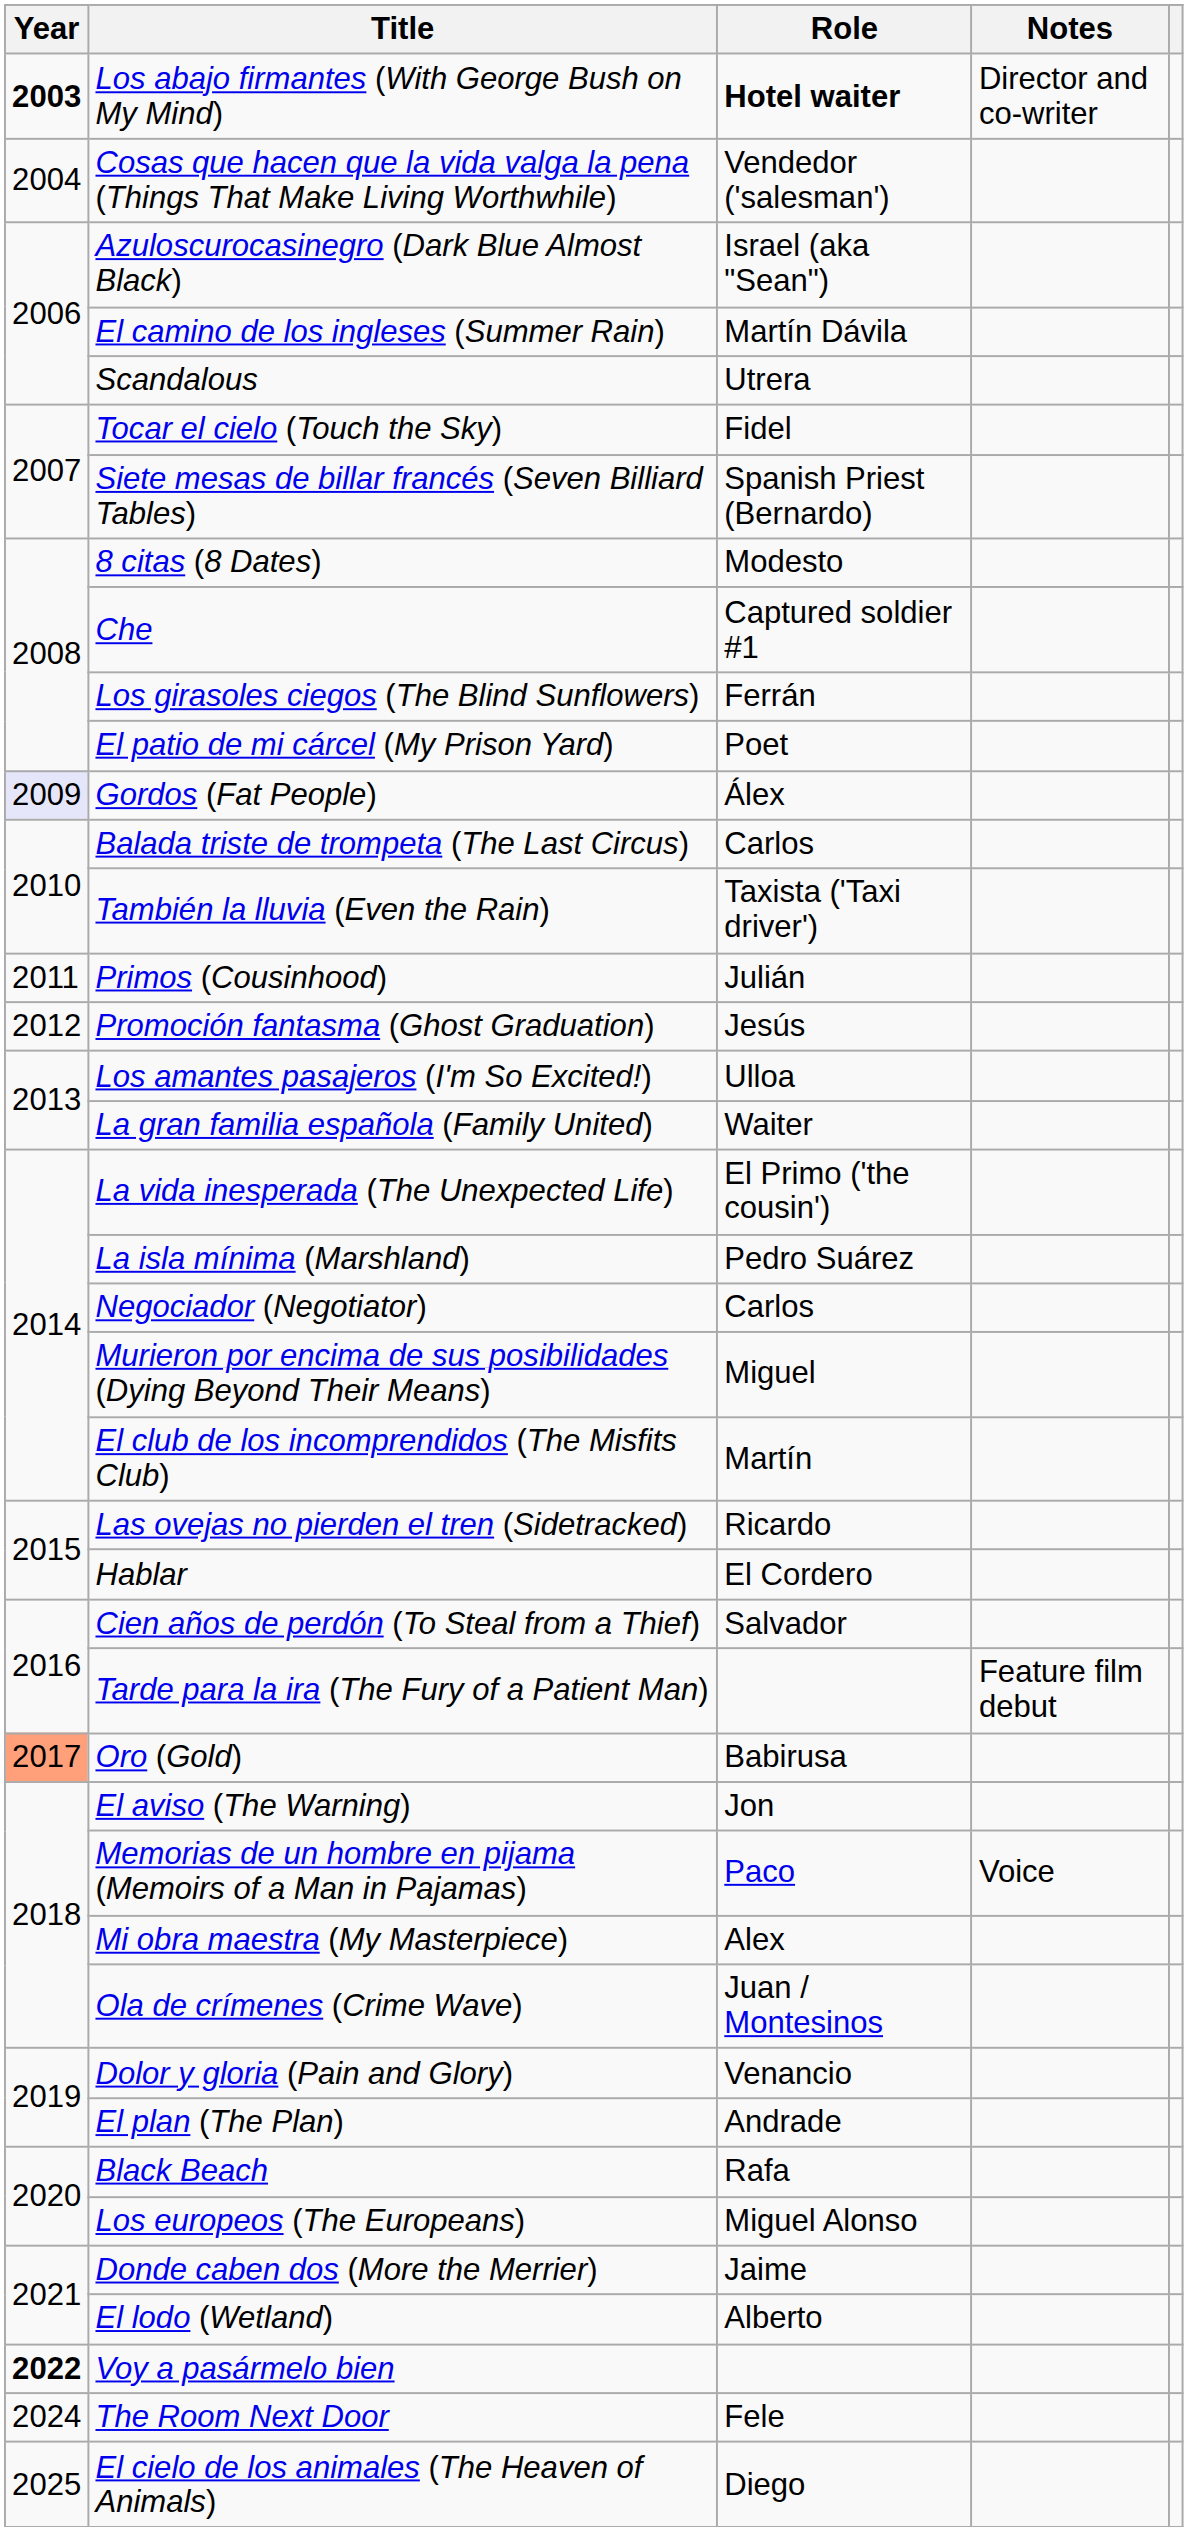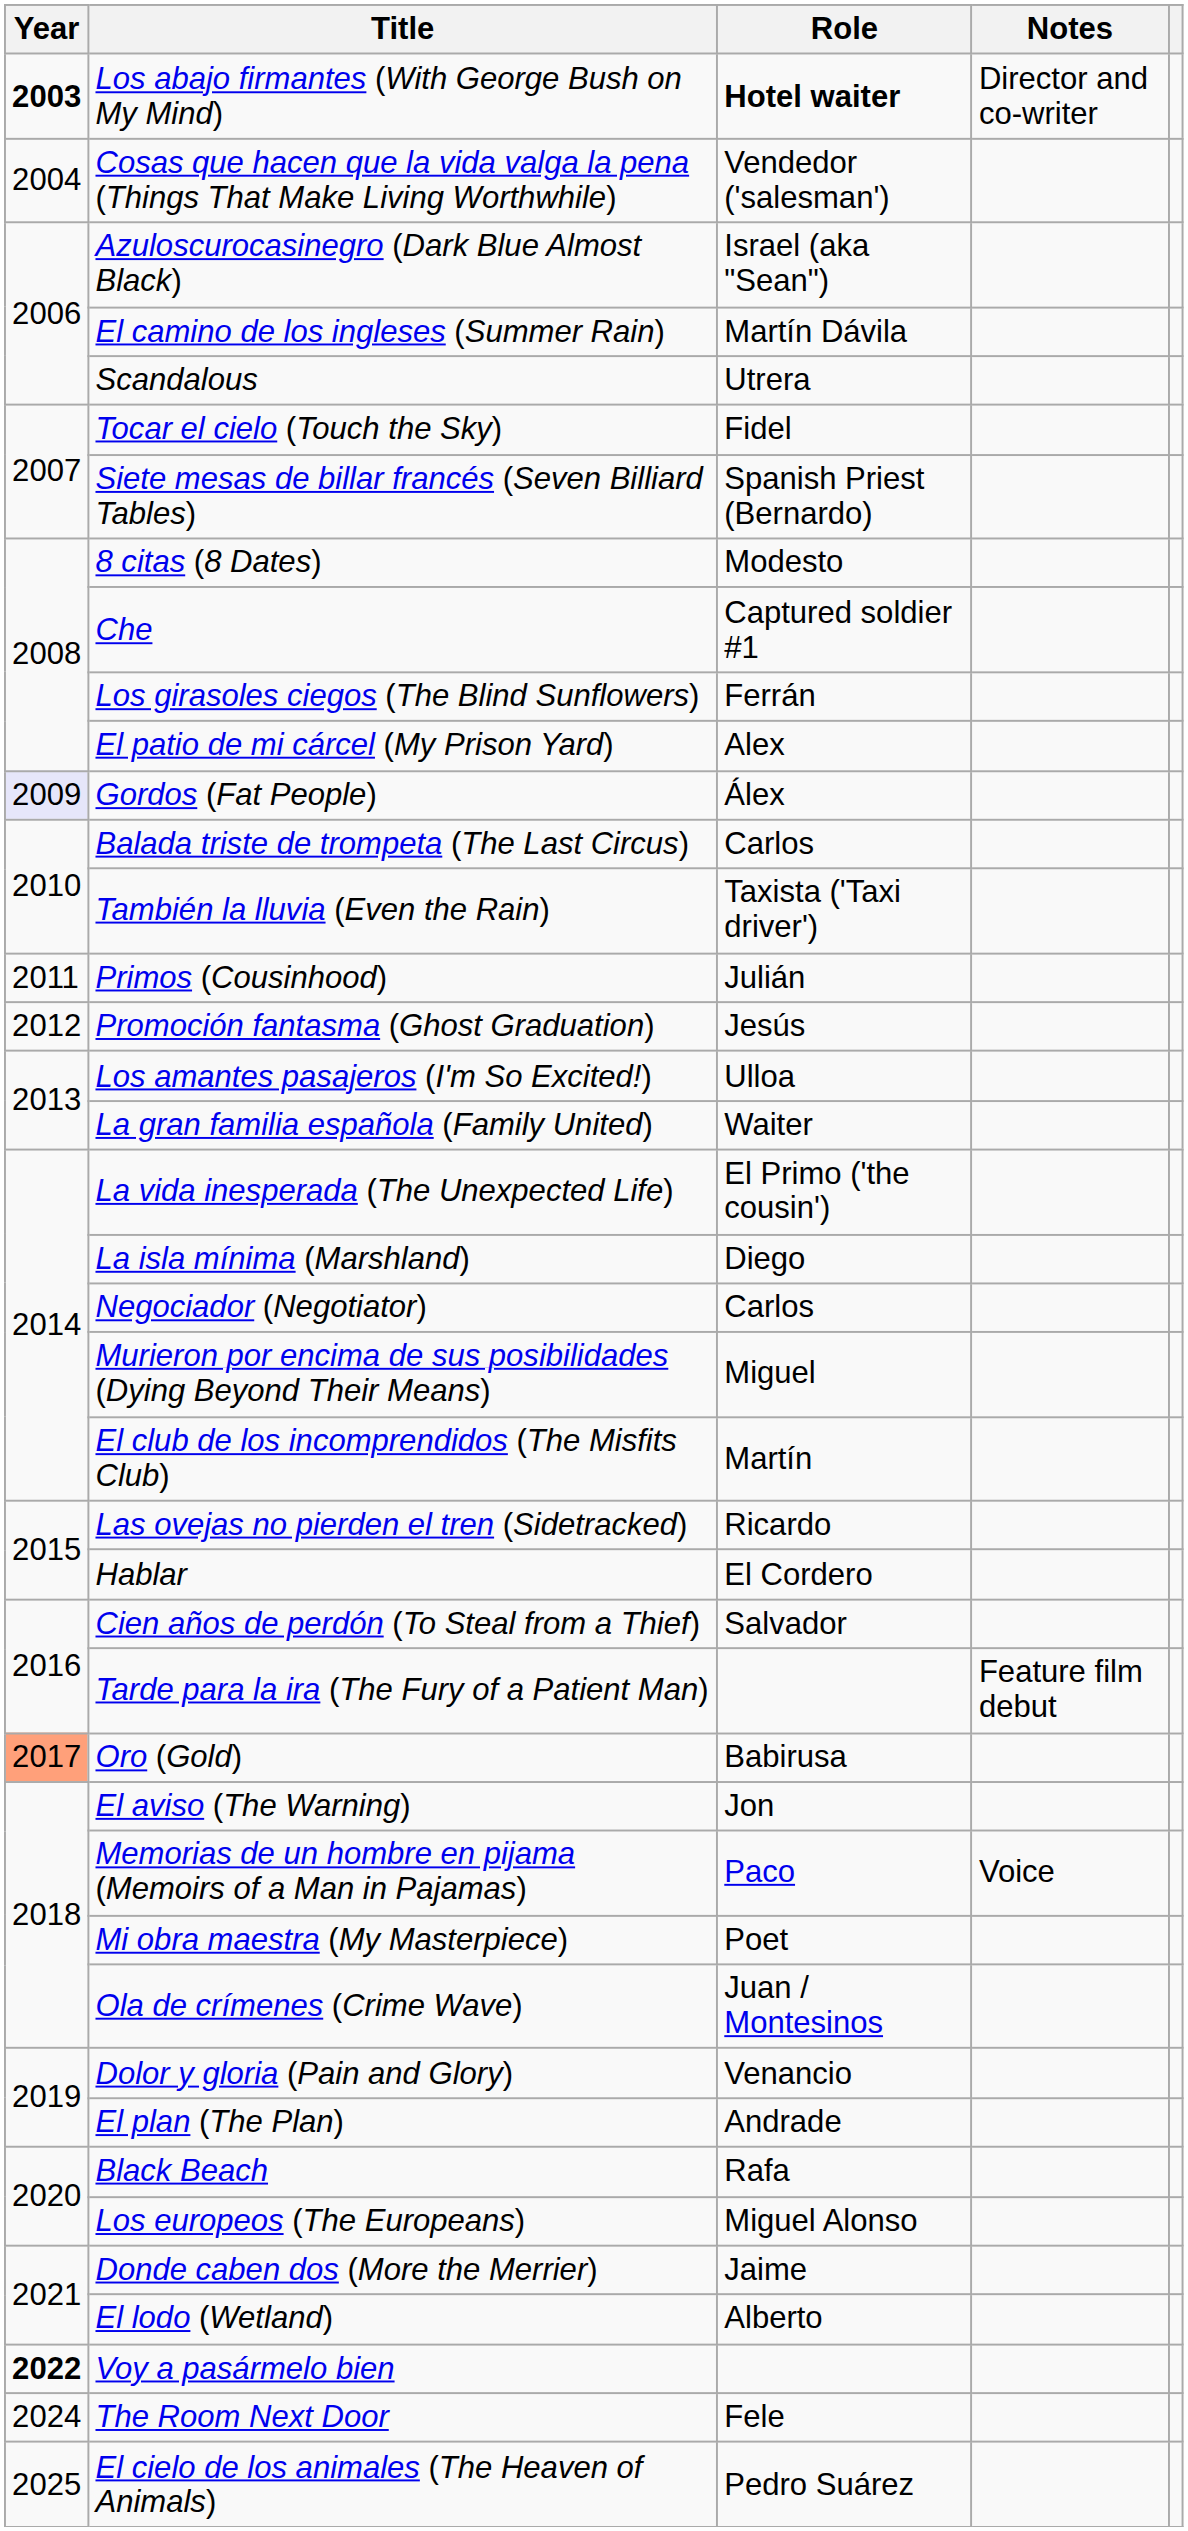 <table class="wikitable">
 <tr>
 <th>Year</th>
 <th>Title</th>
 <th>Role</th>
 <th>Notes</th>
 <th></th>
 </tr>
 <tr>
 <td><strong>2003</strong></td>
 <td><em><a href='#'>Los abajo firmantes</a></em> (<em>With George Bush on My Mind</em>)</td>
 <td><strong>Hotel waiter</strong></td>
 <td>Director and co-writer</td>
 </tr>
 <tr>
 <td>2004</td>
 <td><em><a href='#'>Cosas que hacen que la vida valga la pena</a></em> (<em>Things That Make Living Worthwhile</em>)</td>
 <td>Vendedor ('salesman')</td>
 <td></td>
 <td></td>
 </tr>
 <tr>
 <td rowspan = "3">2006</td>
 <td><em><a href='#'>Azuloscurocasinegro</a></em> (<em>Dark Blue Almost Black</em>)</td>
 <td>Israel (aka "Sean")</td>
 <td></td>
 <td></td>
 </tr>
 <tr>
 <td><em><a href='#'>El camino de los ingleses</a></em> (<em>Summer Rain</em>)</td>
 <td>Martín Dávila</td>
 <td></td>
 <td></td>
 </tr>
 <tr>
 <td><em>Scandalous</em></td>
 <td>Utrera</td>
 <td></td>
 </tr>
 <tr>
 <td rowspan = "2">2007</td>
 <td><em><a href='#'>Tocar el cielo</a></em> (<em>Touch the Sky</em>)</td>
 <td>Fidel</td>
 <td></td>
 <td></td>
 </tr>
 <tr>
 <td><em><a href='#'>Siete mesas de billar francés</a></em> (<em>Seven Billiard Tables</em>)</td>
 <td>Spanish Priest (Bernardo)</td>
 <td></td>
 <td></td>
 </tr>
 <tr>
 <td rowspan = "4">2008</td>
 <td><em><a href='#'>8 citas</a></em> (<em>8 Dates</em>)</td>
 <td>Modesto</td>
 <td></td>
 <td></td>
 </tr>
 <tr>
 <td><em><a href='#'>Che</a></em></td>
 <td>Captured soldier #1</td>
 <td></td>
 </tr>
 <tr>
 <td><em><a href='#'>Los girasoles ciegos</a></em> (<em>The Blind Sunflowers</em>)</td>
 <td>Ferrán</td>
 <td></td>
 <td></td>
 </tr>
 <tr>
 <td><em><a href='#'>El patio de mi cárcel</a></em> (<em>My Prison Yard</em>)</td>
-<td>Poet</td>
+<td>Alex</td>
 <td></td>
 </tr>
 <tr>
 <td style="background: lavender;">2009</td>
 <td><em><a href='#'>Gordos</a></em> (<em>Fat People</em>)</td>
 <td>Álex</td>
 <td></td>
 <td></td>
 </tr>
 <tr>
 <td rowspan = "2">2010</td>
 <td><em><a href='#'>Balada triste de trompeta</a></em> (<em>The Last Circus</em>)</td>
 <td>Carlos</td>
 <td></td>
 </tr>
 <tr>
 <td><em><a href='#'>También la lluvia</a></em> (<em>Even the Rain</em>)</td>
 <td>Taxista ('Taxi driver')</td>
 <td></td>
 <td></td>
 </tr>
 <tr>
 <td>2011</td>
 <td><em><a href='#'>Primos</a></em> (<em>Cousinhood</em>)</td>
 <td>Julián</td>
 <td></td>
 <td></td>
 </tr>
 <tr>
 <td>2012</td>
 <td><em><a href='#'>Promoción fantasma</a></em> (<em>Ghost Graduation</em>)</td>
 <td>Jesús</td>
 <td></td>
 <td></td>
 </tr>
 <tr>
 <td rowspan = "2">2013</td>
 <td><em><a href='#'>Los amantes pasajeros</a></em> (<em>I'm So Excited!</em>)</td>
 <td>Ulloa</td>
 <td></td>
 <td></td>
 </tr>
 <tr>
 <td><em><a href='#'>La gran familia española</a></em> (<em>Family United</em>)</td>
 <td>Waiter</td>
 <td></td>
 </tr>
 <tr>
 <td rowspan = "5">2014</td>
 <td><em><a href='#'>La vida inesperada</a></em> (<em>The Unexpected Life</em>)</td>
 <td>El Primo ('the cousin')</td>
 <td></td>
 <td></td>
 </tr>
 <tr>
 <td><em><a href='#'>La isla mínima</a></em> (<em>Marshland</em>)</td>
-<td>Pedro Suárez</td>
+<td>Diego</td>
 <td></td>
 <td></td>
 </tr>
 <tr>
 <td><em><a href='#'>Negociador</a></em> (<em>Negotiator</em>)</td>
 <td>Carlos</td>
 <td></td>
 <td></td>
 </tr>
 <tr>
 <td><em><a href='#'>Murieron por encima de sus posibilidades</a></em> (<em>Dying Beyond Their Means</em>)</td>
 <td>Miguel</td>
 <td></td>
 <td></td>
 </tr>
 <tr>
 <td><em><a href='#'>El club de los incomprendidos</a></em> (<em>The Misfits Club</em>)</td>
 <td>Martín</td>
 <td></td>
 <td></td>
 </tr>
 <tr>
 <td rowspan = "2">2015</td>
 <td><em><a href='#'>Las ovejas no pierden el tren</a></em> (<em>Sidetracked</em>)</td>
 <td>Ricardo</td>
 <td></td>
 <td></td>
 </tr>
 <tr>
 <td><em>Hablar</em></td>
 <td>El Cordero</td>
 <td></td>
 </tr>
 <tr>
 <td rowspan = "2">2016</td>
 <td><em><a href='#'>Cien años de perdón</a></em> (<em>To Steal from a Thief</em>)</td>
 <td>Salvador</td>
 <td></td>
 <td></td>
 </tr>
 <tr>
 <td><em><a href='#'>Tarde para la ira</a></em> (<em>The Fury of a Patient Man</em>)</td>
 <td></td>
 <td>Feature film debut</td>
 <td></td>
 </tr>
 <tr>
 <td style="background: lightsalmon;">2017</td>
 <td><em><a href='#'>Oro</a></em> (<em>Gold</em>)</td>
 <td>Babirusa</td>
 <td></td>
 <td></td>
 </tr>
 <tr>
 <td rowspan = "4">2018</td>
 <td><em><a href='#'>El aviso</a></em> (<em>The Warning</em>)</td>
 <td>Jon</td>
 <td></td>
 <td></td>
 </tr>
 <tr>
 <td><em><a href='#'>Memorias de un hombre en pijama</a></em> (<em>Memoirs of a Man in Pajamas</em>)</td>
 <td><a href='#'>Paco</a></td>
 <td>Voice</td>
 <td></td>
 </tr>
 <tr>
 <td><em><a href='#'>Mi obra maestra</a></em> (<em>My Masterpiece</em>)</td>
-<td>Alex</td>
+<td>Poet</td>
 <td></td>
 <td></td>
 </tr>
 <tr>
 <td><em><a href='#'>Ola de crímenes</a></em> (<em>Crime Wave</em>)</td>
 <td>Juan / <a href='#'>Montesinos</a></td>
 <td></td>
 <td></td>
 </tr>
 <tr>
 <td rowspan = "2">2019</td>
 <td><em><a href='#'>Dolor y gloria</a></em> (<em>Pain and Glory</em>)</td>
 <td>Venancio</td>
 <td></td>
 <td></td>
 </tr>
 <tr>
 <td><em><a href='#'>El plan</a></em> (<em>The Plan</em>)</td>
 <td>Andrade</td>
 <td></td>
 <td></td>
 </tr>
 <tr>
 <td rowspan = "2">2020</td>
 <td><em><a href='#'>Black Beach</a></em></td>
 <td>Rafa</td>
 <td></td>
 <td></td>
 </tr>
 <tr>
 <td><em><a href='#'>Los europeos</a></em> (<em>The Europeans</em>)</td>
 <td>Miguel Alonso</td>
 <td></td>
 <td></td>
 </tr>
 <tr>
 <td rowspan = "2">2021</td>
 <td><em><a href='#'>Donde caben dos</a></em> (<em>More the Merrier</em>)</td>
 <td>Jaime</td>
 <td></td>
 <td></td>
 </tr>
 <tr>
 <td><em><a href='#'>El lodo</a></em> (<em>Wetland</em>)</td>
 <td>Alberto</td>
 <td></td>
 <td></td>
 </tr>
 <tr>
 <td><strong>2022</strong></td>
 <td><em><a href='#'>Voy a pasármelo bien</a></em></td>
 <td></td>
 <td></td>
 <td></td>
 </tr>
 <tr>
 <td>2024</td>
 <td><em><a href='#'>The Room Next Door</a></em></td>
 <td>Fele</td>
 <td></td>
 <td></td>
 </tr>
 <tr>
 <td>2025</td>
 <td><em><a href='#'>El cielo de los animales</a></em> (<em>The Heaven of Animals</em>)</td>
-<td>Diego</td>
+<td>Pedro Suárez</td>
 <td></td>
 <td></td>
 </tr>
 </table>
